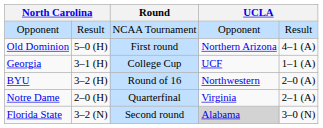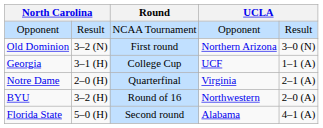 <table class="wikitable" style="text-align: center;">
 <tr>
 <th colspan="2"><a href='#'>North Carolina</a> </th>
 <th>Round</th>
 <th colspan="2"><a href='#'>UCLA</a> </th>
 </tr>
 <tr bgcolor="#c1e0ff">
 <td>Opponent</td>
 <td>Result</td>
 <td>NCAA Tournament</td>
 <td>Opponent</td>
 <td>Result</td>
 </tr>
 <tr>
 <td align="left"><a href='#'>Old Dominion</a> </td>
-<td>5–0 (H)</td>
+<td>3–2 (N)</td>
 <td bgcolor="#c1e0ff">First round</td>
 <td align="left"><a href='#'>Northern Arizona</a> </td>
-<td>4–1 (A)</td>
+<td>3–0 (N)</td>
 </tr>
 <tr>
 <td align="left"><a href='#'>Georgia</a> </td>
 <td>3–1 (H)</td>
 <td bgcolor="#c1e0ff">College Cup</td>
 <td align="left"><a href='#'>UCF</a> </td>
 <td>1–1  (A)</td>
 </tr>
 <tr>
+<td align="left"><a href='#'>Notre Dame</a> </td>
+<td>2–0 (H)</td>
+<td bgcolor="#c1e0ff">Quarterfinal</td>
+<td align="left"><a href='#'>Virginia</a> </td>
+<td>2–1 (A)</td>
+</tr>
+<tr>
 <td align="left"><a href='#'>BYU</a> </td>
 <td>3–2 (H)</td>
 <td bgcolor="#c1e0ff">Round of 16</td>
 <td align="left"><a href='#'>Northwestern</a> </td>
 <td>2–0 (A)</td>
 </tr>
 <tr>
-<td align="left"><a href='#'>Notre Dame</a> </td>
-<td>2–0 (H)</td>
-<td bgcolor="#c1e0ff">Quarterfinal</td>
-<td align="left"><a href='#'>Virginia</a> </td>
-<td>2–1 (A)</td>
-</tr>
-<tr>
 <td align="left"><a href='#'>Florida State</a> </td>
-<td>3–2 (N)</td>
+<td>5–0 (H)</td>
 <td bgcolor="#c1e0ff">Second round</td>
-<td align="left" style="background: lightgrey;"><a href='#'>Alabama</a> </td>
-<td>3–0 (N)</td>
+<td align="left"><a href='#'>Alabama</a> </td>
+<td>4–1 (A)</td>
 </tr>
 </table>
